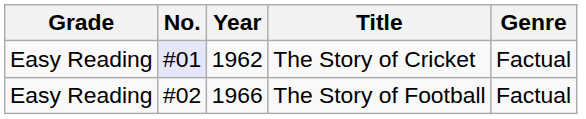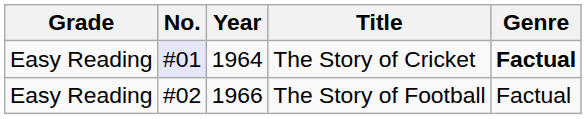 <table class="wikitable">
 <tr>
 <th>Grade</th>
 <th>No.</th>
 <th>Year</th>
 <th>Title</th>
 <th>Genre</th>
 </tr>
 <tr>
 <td>Easy Reading</td>
 <td style="background: lavender;">#01</td>
-<td>1962</td>
+<td>1964</td>
 <td>The Story of Cricket</td>
-<td>Factual</td>
+<td><strong>Factual</strong></td>
 </tr>
 <tr>
 <td>Easy Reading</td>
 <td>#02</td>
 <td>1966</td>
 <td>The Story of Football</td>
 <td>Factual</td>
 </tr>
 </table>
